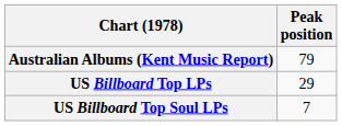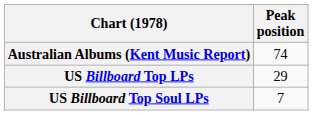 <table class="wikitable sortable plainrowheaders">
 <tr>
 <th scope="col">Chart (1978)</th>
 <th scope="col">Peak<br>position</th>
 </tr>
 <tr>
 <th scope="row">Australian Albums (<a href='#'>Kent Music Report</a>)</th>
-<td style="text-align:center;">79</td>
+<td style="text-align:center;">74</td>
 </tr>
 <tr>
 <th scope="row">US <a href='#'><em>Billboard</em> Top LPs</a></th>
 <td align="center">29</td>
 </tr>
 <tr>
 <th scope="row">US <em>Billboard</em> <a href='#'>Top Soul LPs</a></th>
 <td align="center">7</td>
 </tr>
 </table>
